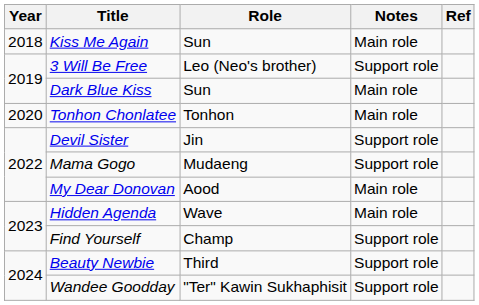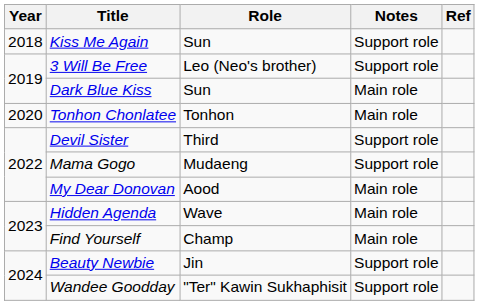 <table class="wikitable">
 <tr>
 <th>Year</th>
 <th>Title</th>
 <th>Role</th>
 <th>Notes</th>
 <th>Ref</th>
 </tr>
 <tr>
 <td>2018</td>
 <td><em><a href='#'>Kiss Me Again</a></em></td>
 <td>Sun</td>
-<td>Main role</td>
+<td>Support role</td>
 <td></td>
 </tr>
 <tr>
 <td rowspan="2">2019</td>
 <td><em><a href='#'>3 Will Be Free</a></em></td>
 <td>Leo (Neo's brother)</td>
 <td>Support role</td>
 <td></td>
 </tr>
 <tr>
 <td><em><a href='#'>Dark Blue Kiss</a></em></td>
 <td>Sun</td>
 <td>Main role</td>
 <td></td>
 </tr>
 <tr>
 <td>2020</td>
 <td><em><a href='#'>Tonhon Chonlatee</a></em></td>
 <td>Tonhon</td>
 <td>Main role</td>
 <td></td>
 </tr>
 <tr>
 <td rowspan="3">2022</td>
 <td><em><a href='#'>Devil Sister</a></em></td>
-<td>Jin</td>
+<td>Third</td>
 <td>Support role</td>
 <td></td>
 </tr>
 <tr>
 <td><em>Mama Gogo</em></td>
 <td>Mudaeng</td>
 <td>Support role</td>
 <td></td>
 </tr>
 <tr>
 <td><em><a href='#'>My Dear Donovan</a></em></td>
 <td>Aood</td>
 <td>Main role</td>
 <td></td>
 </tr>
 <tr>
 <td rowspan="2">2023</td>
 <td><em><a href='#'>Hidden Agenda</a></em></td>
 <td>Wave</td>
 <td>Main role</td>
 <td></td>
 </tr>
 <tr>
 <td><em>Find Yourself</em></td>
 <td>Champ</td>
-<td>Support role</td>
+<td>Main role</td>
 <td></td>
 </tr>
 <tr>
 <td rowspan="2">2024</td>
 <td><em><a href='#'>Beauty Newbie</a></em></td>
-<td>Third</td>
+<td>Jin</td>
 <td>Support role</td>
 <td></td>
 </tr>
 <tr>
 <td><em>Wandee Goodday</em></td>
 <td>"Ter" Kawin Sukhaphisit</td>
 <td>Support role</td>
 <td></td>
 </tr>
 </table>
